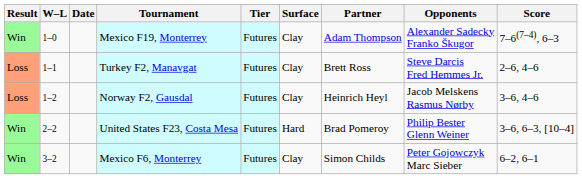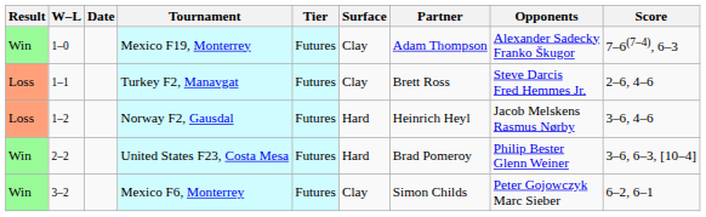 <table class="sortable wikitable">
 <tr>
 <th>Result</th>
 <th class="unsortable">W–L</th>
 <th>Date</th>
 <th>Tournament</th>
 <th>Tier</th>
 <th>Surface</th>
 <th>Partner</th>
 <th>Opponents</th>
 <th class="unsortable">Score</th>
 </tr>
 <tr>
 <td bgcolor=98FB98>Win</td>
 <td><small>1–0</small></td>
 <td></td>
 <td style="background:#cffcff;">Mexico F19, <a href='#'>Monterrey</a></td>
 <td style="background:#cffcff;">Futures</td>
 <td>Clay</td>
 <td> <a href='#'>Adam Thompson</a></td>
 <td> <a href='#'>Alexander Sadecky</a><br> <a href='#'>Franko Škugor</a></td>
 <td>7–6<sup>(7–4)</sup>, 6–3</td>
 </tr>
 <tr>
 <td bgcolor=FFA07A>Loss</td>
 <td><small>1–1</small></td>
 <td></td>
 <td style="background:#cffcff;">Turkey F2, <a href='#'>Manavgat</a></td>
 <td style="background:#cffcff;">Futures</td>
 <td>Clay</td>
 <td> Brett Ross</td>
 <td> <a href='#'>Steve Darcis</a><br> <a href='#'>Fred Hemmes Jr.</a></td>
 <td>2–6, 4–6</td>
 </tr>
 <tr>
 <td bgcolor=FFA07A>Loss</td>
 <td><small>1–2</small></td>
 <td></td>
 <td style="background:#cffcff;">Norway F2, <a href='#'>Gausdal</a></td>
 <td style="background:#cffcff;">Futures</td>
-<td>Clay</td>
+<td>Hard</td>
 <td> Heinrich Heyl</td>
 <td> Jacob Melskens<br> <a href='#'>Rasmus Nørby</a></td>
 <td>3–6, 4–6</td>
 </tr>
 <tr>
 <td bgcolor=98FB98>Win</td>
 <td><small>2–2</small></td>
 <td></td>
 <td style="background:#cffcff;">United States F23, <a href='#'>Costa Mesa</a></td>
 <td style="background:#cffcff;">Futures</td>
 <td>Hard</td>
 <td> Brad Pomeroy</td>
 <td> <a href='#'>Philip Bester</a><br> <a href='#'>Glenn Weiner</a></td>
 <td>3–6, 6–3, [10–4]</td>
 </tr>
 <tr>
 <td bgcolor=98FB98>Win</td>
 <td><small>3–2</small></td>
 <td></td>
 <td style="background:#cffcff;">Mexico F6, <a href='#'>Monterrey</a></td>
 <td style="background:#cffcff;">Futures</td>
 <td>Clay</td>
 <td> Simon Childs</td>
 <td> <a href='#'>Peter Gojowczyk</a><br> Marc Sieber</td>
 <td>6–2, 6–1</td>
 </tr>
 </table>
